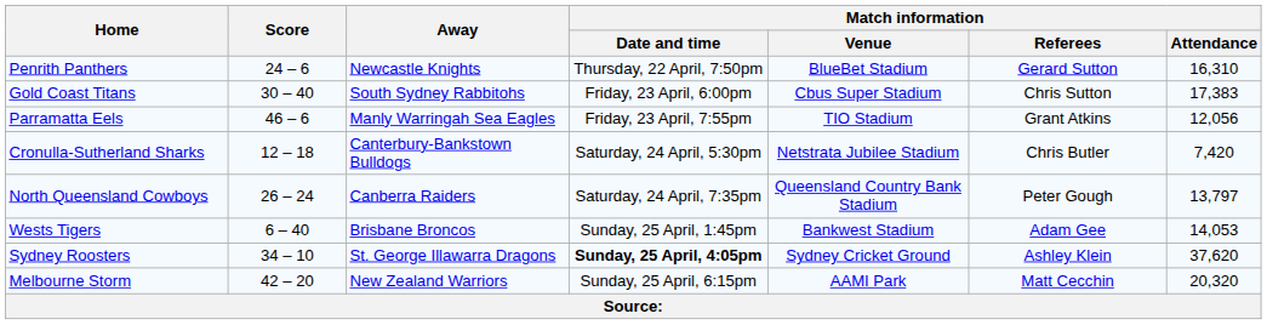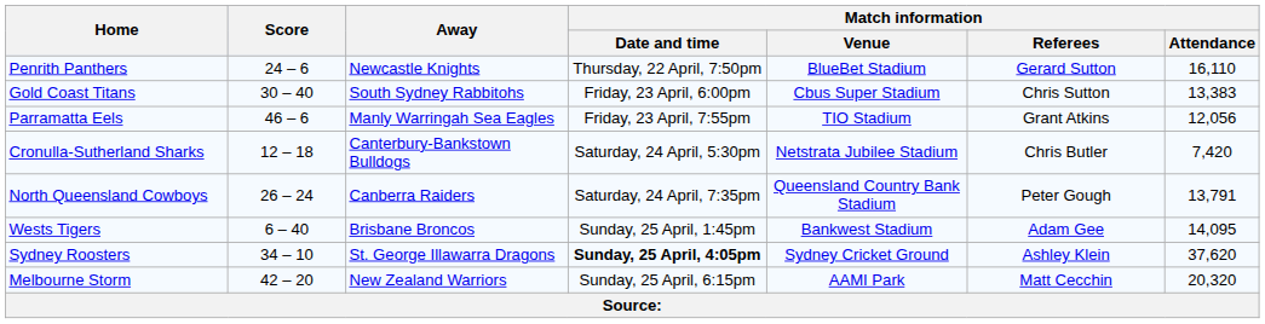 <table class="wikitable" style="border-collapse:collapse; text-align:center; width:100%;">
 <tr style="background:#c1d8ff;">
 <th rowspan="2" style="width:19%;">Home</th>
 <th rowspan="2" style="width:10%;">Score</th>
 <th rowspan="2" style="width:19%;">Away</th>
 <th colspan="6">Match information</th>
 </tr>
 <tr style="background:#efefef;">
 <th width="17%">Date and time</th>
 <th width="17%">Venue</th>
 <th width="17%">Referees</th>
 <th width="5%">Attendance</th>
 </tr>
 <tr style="text-align:center; background:#f5faff;">
 <td align="left"> <a href='#'>Penrith Panthers</a></td>
 <td>24 – 6</td>
 <td align="left"> <a href='#'>Newcastle Knights</a></td>
 <td>Thursday, 22 April, 7:50pm</td>
 <td><a href='#'>BlueBet Stadium</a></td>
 <td><a href='#'>Gerard Sutton</a></td>
-<td>16,310</td>
+<td>16,110</td>
 </tr>
 <tr style="text-align:center; background:#f5faff;">
 <td align="left"> <a href='#'>Gold Coast Titans</a></td>
 <td>30 – 40</td>
 <td align="left"> <a href='#'>South Sydney Rabbitohs</a></td>
 <td>Friday, 23 April, 6:00pm</td>
 <td><a href='#'>Cbus Super Stadium</a></td>
 <td>Chris Sutton</td>
-<td>17,383</td>
+<td>13,383</td>
 </tr>
 <tr style="text-align:center; background:#f5faff;">
 <td align="left"> <a href='#'>Parramatta Eels</a></td>
 <td>46 – 6</td>
 <td align="left"> <a href='#'>Manly Warringah Sea Eagles</a></td>
 <td>Friday, 23 April, 7:55pm</td>
 <td><a href='#'>TIO Stadium</a></td>
 <td>Grant Atkins</td>
 <td>12,056</td>
 </tr>
 <tr style="text-align:center; background:#f5faff;">
 <td align="left"> <a href='#'>Cronulla-Sutherland Sharks</a></td>
 <td>12 – 18</td>
 <td align="left"> <a href='#'>Canterbury-Bankstown Bulldogs</a></td>
 <td>Saturday, 24 April, 5:30pm</td>
 <td><a href='#'>Netstrata Jubilee Stadium</a></td>
 <td>Chris Butler</td>
 <td>7,420</td>
 </tr>
 <tr style="text-align:center; background:#f5faff;">
 <td align="left"> <a href='#'>North Queensland Cowboys</a></td>
 <td>26 – 24</td>
 <td align="left"> <a href='#'>Canberra Raiders</a></td>
 <td>Saturday, 24 April, 7:35pm</td>
 <td><a href='#'>Queensland Country Bank Stadium</a></td>
 <td>Peter Gough</td>
-<td>13,797</td>
+<td>13,791</td>
 </tr>
 <tr style="text-align:center; background:#f5faff;">
 <td align="left"> <a href='#'>Wests Tigers</a></td>
 <td>6 – 40</td>
 <td align="left"> <a href='#'>Brisbane Broncos</a></td>
 <td>Sunday, 25 April, 1:45pm</td>
 <td><a href='#'>Bankwest Stadium</a></td>
 <td><a href='#'>Adam Gee</a></td>
-<td>14,053</td>
+<td>14,095</td>
 </tr>
 <tr style="text-align:center; background:#f5faff;">
 <td align="left"> <a href='#'>Sydney Roosters</a></td>
 <td>34 – 10</td>
 <td align="left"> <a href='#'>St. George Illawarra Dragons</a></td>
 <td><strong>Sunday, 25 April, 4:05pm</strong></td>
 <td><a href='#'>Sydney Cricket Ground</a></td>
 <td><a href='#'>Ashley Klein</a></td>
 <td>37,620</td>
 </tr>
 <tr style="text-align:center; background:#f5faff;">
 <td align="left"> <a href='#'>Melbourne Storm</a></td>
 <td>42 – 20</td>
 <td align="left"> <a href='#'>New Zealand Warriors</a></td>
 <td>Sunday, 25 April, 6:15pm</td>
 <td><a href='#'>AAMI Park</a></td>
 <td><a href='#'>Matt Cecchin</a></td>
 <td>20,320</td>
 </tr>
 <tr>
 <th colspan="7">Source:</th>
 </tr>
 </table>
